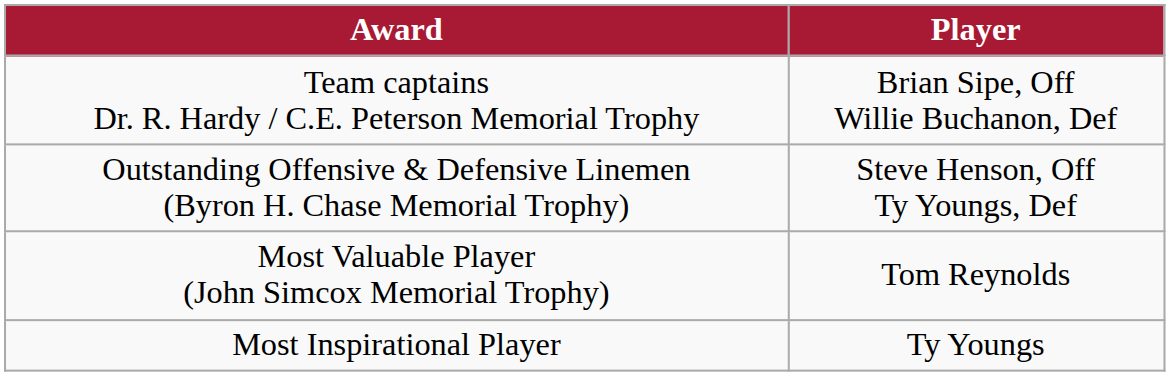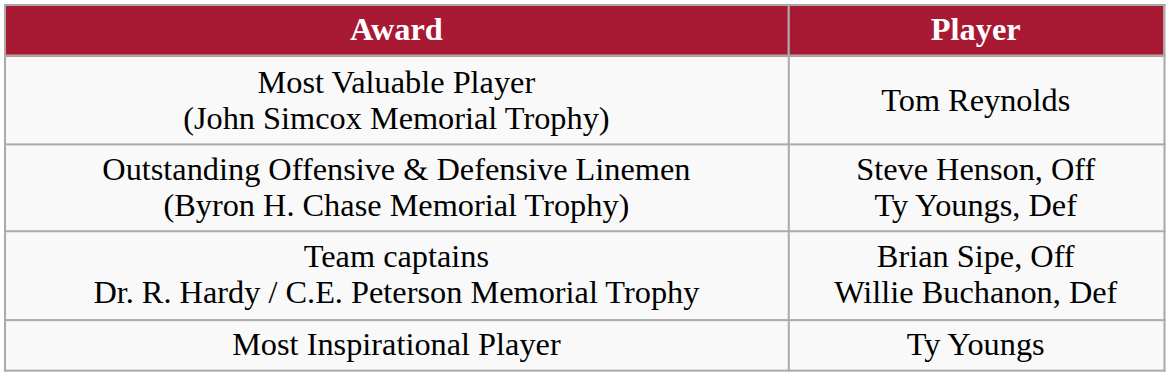 <table class="wikitable" width="65%">
 <tr>
 <th style="background:#A81933;color:#FFFFFF;">Award</th>
 <th style="background:#A81933;color:#FFFFFF;">Player</th>
 </tr>
 <tr align="center" bgcolor="">
-<td>Team captains<br>Dr. R. Hardy / C.E. Peterson Memorial Trophy</td>
-<td>Brian Sipe, Off<br>Willie Buchanon, Def</td>
+<td>Most Valuable Player<br>(John Simcox Memorial Trophy)</td>
+<td>Tom Reynolds</td>
 </tr>
 <tr align="center" bgcolor="">
 <td>Outstanding Offensive & Defensive Linemen<br>(Byron H. Chase Memorial Trophy)</td>
 <td>Steve Henson, Off<br>Ty Youngs, Def</td>
 </tr>
 <tr align="center" bgcolor="">
-<td>Most Valuable Player<br>(John Simcox Memorial Trophy)</td>
-<td>Tom Reynolds</td>
+<td>Team captains<br>Dr. R. Hardy / C.E. Peterson Memorial Trophy</td>
+<td>Brian Sipe, Off<br>Willie Buchanon, Def</td>
 </tr>
 <tr align="center" bgcolor="">
 <td>Most Inspirational Player</td>
 <td>Ty Youngs</td>
 </tr>
 </table>
